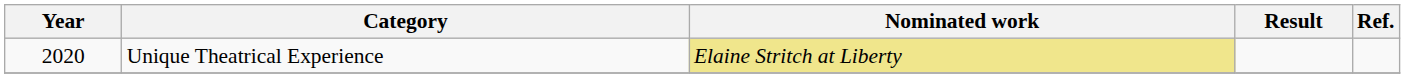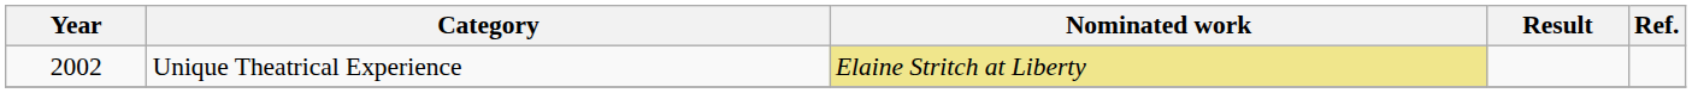 <table class=wikitable>
 <tr>
 <th scope="col" style="width:5em;">Year</th>
 <th scope="col" style="width:26em;">Category</th>
 <th scope="col" style="width:25em;">Nominated work</th>
 <th scope="col" style="width:5em;">Result</th>
 <th>Ref.</th>
 </tr>
 <tr>
-<td style="text-align:center;">2020</td>
+<td style="text-align:center;">2002</td>
 <td>Unique Theatrical Experience</td>
 <td style="background: khaki;"><em>Elaine Stritch at Liberty</em></td>
 <td></td>
 <td></td>
 </tr>
 <tr>
 </tr>
 </table>
